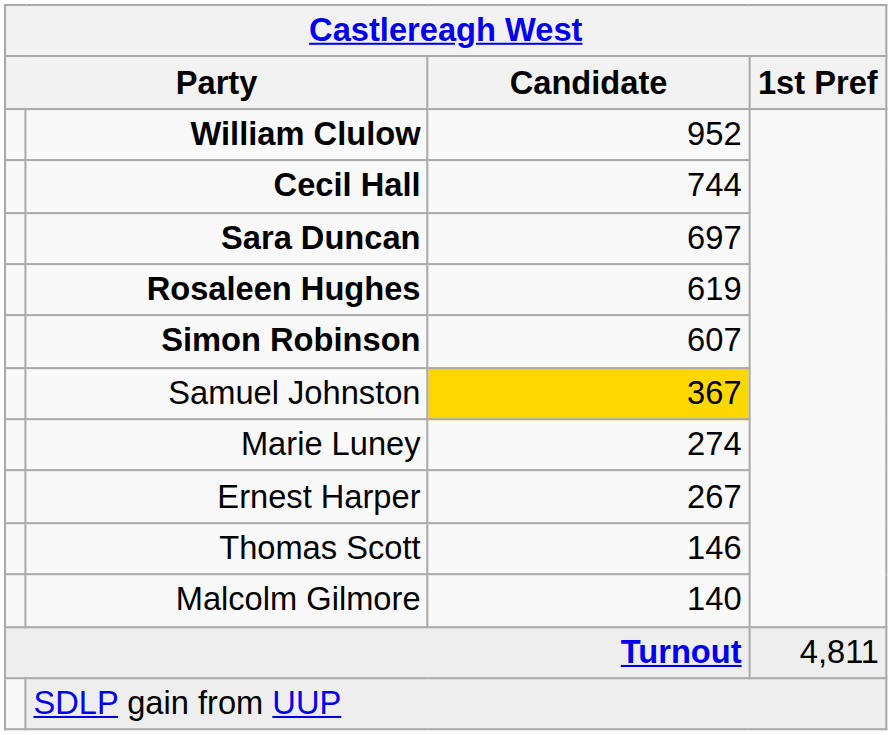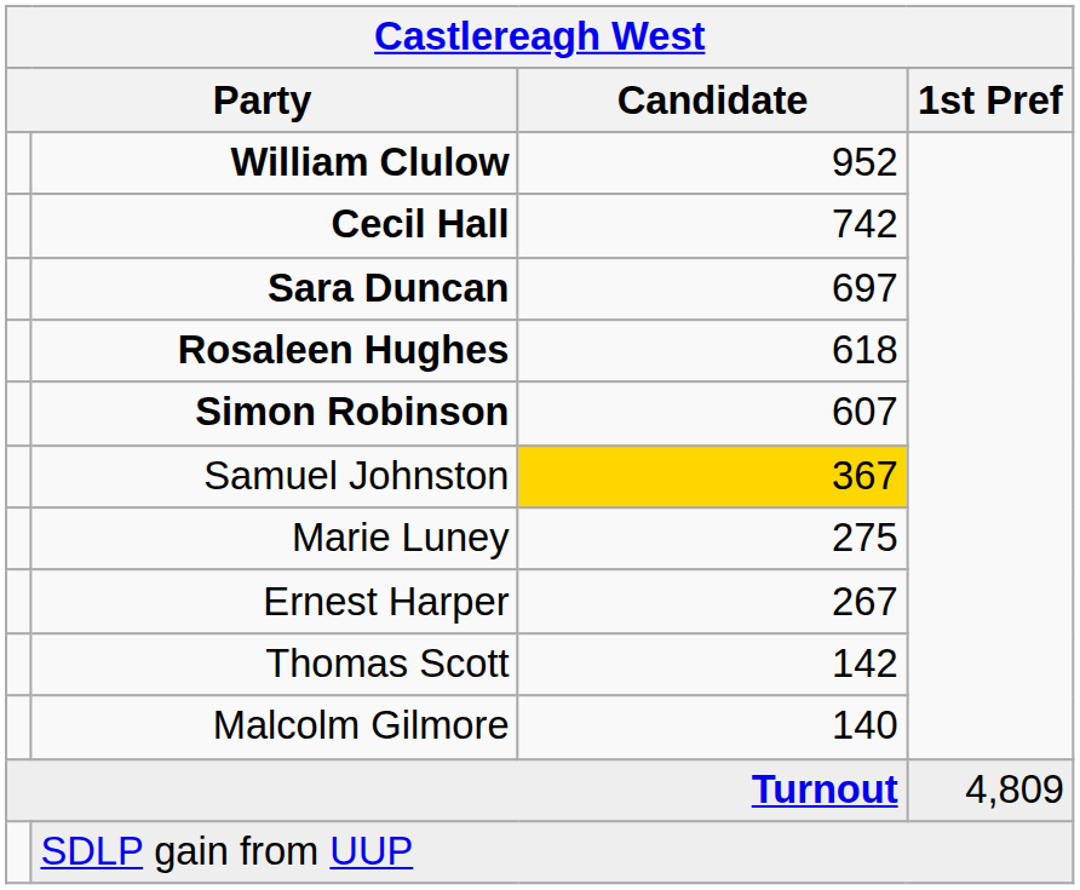 <table class="wikitable">
 <tr>
 <th colspan="4" align="center"><a href='#'>Castlereagh West</a></th>
 </tr>
 <tr>
 <th colspan="2" align="center" width=200>Party</th>
 <th width=150>Candidate</th>
 <th width=60>1st Pref</th>
 </tr>
 <tr>
 <td></td>
 <td align="right"><strong>William Clulow</strong></td>
 <td align="right">952</td>
 </tr>
 <tr>
 <td></td>
 <td align="right"><strong>Cecil Hall</strong></td>
-<td align="right">744</td>
+<td align="right">742</td>
 </tr>
 <tr>
 <td></td>
 <td align="right"><strong>Sara Duncan</strong></td>
 <td align="right">697</td>
 </tr>
 <tr>
 <td></td>
 <td align="right"><strong>Rosaleen Hughes</strong></td>
-<td align="right">619</td>
+<td align="right">618</td>
 </tr>
 <tr>
 <td></td>
 <td align="right"><strong>Simon Robinson</strong></td>
 <td align="right">607</td>
 </tr>
 <tr>
 <td></td>
 <td align="right">Samuel Johnston</td>
 <td align="right" style="background: gold;">367</td>
 </tr>
 <tr>
 <td></td>
 <td align="right">Marie Luney</td>
-<td align="right">274</td>
+<td align="right">275</td>
 </tr>
 <tr>
 <td></td>
 <td align="right">Ernest Harper</td>
 <td align="right">267</td>
 </tr>
 <tr>
 <td></td>
 <td align="right">Thomas Scott</td>
-<td align="right">146</td>
+<td align="right">142</td>
 </tr>
 <tr>
 <td></td>
 <td align="right">Malcolm Gilmore</td>
 <td align="right">140</td>
 </tr>
 <tr bgcolor="EEEEEE">
 <td colspan=3 align="right"><strong><a href='#'>Turnout</a></strong></td>
-<td align="right">4,811</td>
+<td align="right">4,809</td>
 </tr>
 <tr>
 <td bgcolor=></td>
 <td colspan=3 bgcolor="EEEEEE"><a href='#'>SDLP</a> gain from <a href='#'>UUP</a></td>
 </tr>
 </table>
